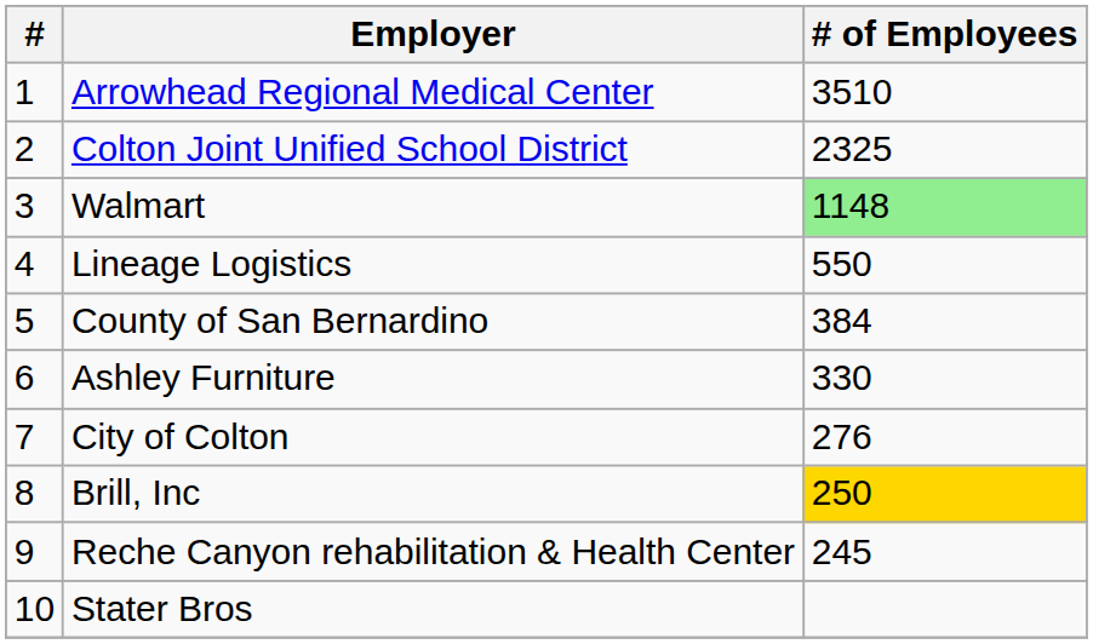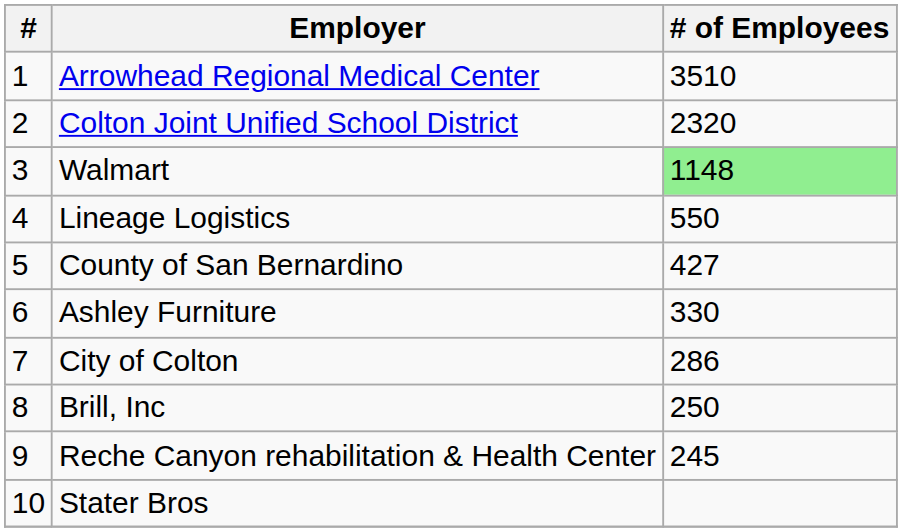 <table class="wikitable">
 <tr>
 <th>#</th>
 <th>Employer</th>
 <th># of Employees</th>
 </tr>
 <tr>
 <td>1</td>
 <td><a href='#'>Arrowhead Regional Medical Center</a></td>
 <td>3510</td>
 </tr>
 <tr>
 <td>2</td>
 <td><a href='#'>Colton Joint Unified School District</a></td>
-<td>2325</td>
+<td>2320</td>
 </tr>
 <tr>
 <td>3</td>
 <td>Walmart</td>
 <td style="background: lightgreen;">1148</td>
 </tr>
 <tr>
 <td>4</td>
 <td>Lineage Logistics</td>
 <td>550</td>
 </tr>
 <tr>
 <td>5</td>
 <td>County of San Bernardino</td>
-<td>384</td>
+<td>427</td>
 </tr>
 <tr>
 <td>6</td>
 <td>Ashley Furniture</td>
 <td>330</td>
 </tr>
 <tr>
 <td>7</td>
 <td>City of Colton</td>
-<td>276</td>
+<td>286</td>
 </tr>
 <tr>
 <td>8</td>
 <td>Brill, Inc</td>
-<td style="background: gold;">250</td>
+<td>250</td>
 </tr>
 <tr>
 <td>9</td>
 <td>Reche Canyon rehabilitation & Health Center</td>
 <td>245</td>
 </tr>
 <tr>
 <td>10</td>
 <td>Stater Bros</td>
 <td></td>
 </tr>
 <tr>
 </tr>
 </table>
